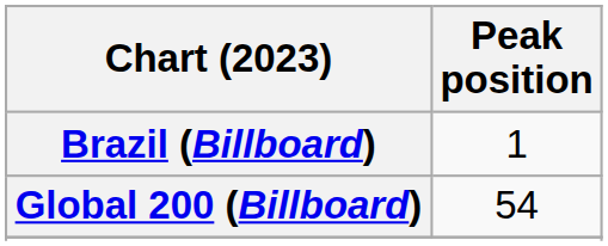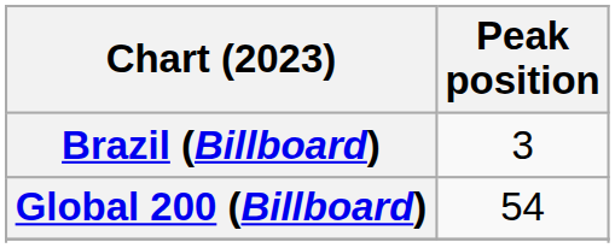 <table class="wikitable sortable plainrowheaders" style="text-align:center;">
 <tr>
 <th scope="col">Chart (2023)</th>
 <th scope="col">Peak<br>position</th>
 </tr>
 <tr>
 <th scope="row"><a href='#'>Brazil</a> (<em><a href='#'>Billboard</a></em>)</th>
-<td>1</td>
+<td>3</td>
 </tr>
 <tr>
 <th scope="row"><a href='#'>Global 200</a> (<em><a href='#'>Billboard</a></em>)</th>
 <td>54</td>
 </tr>
 <tr>
 </tr>
 <tr>
 </tr>
 </table>
